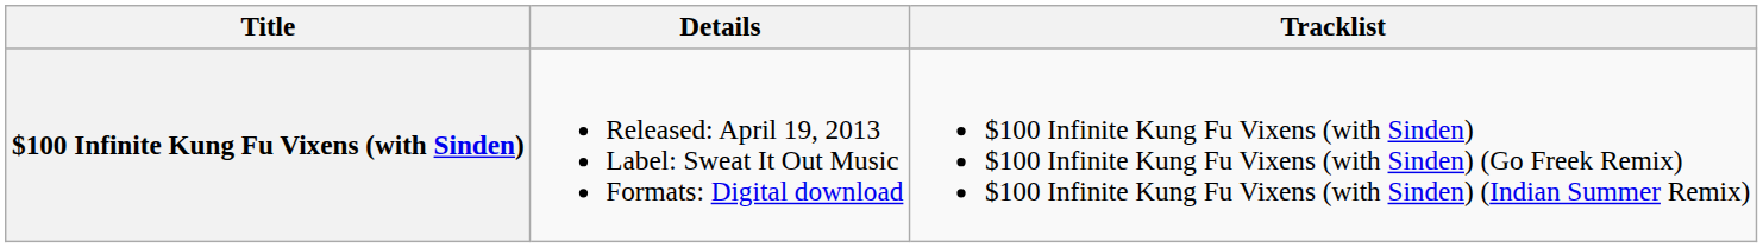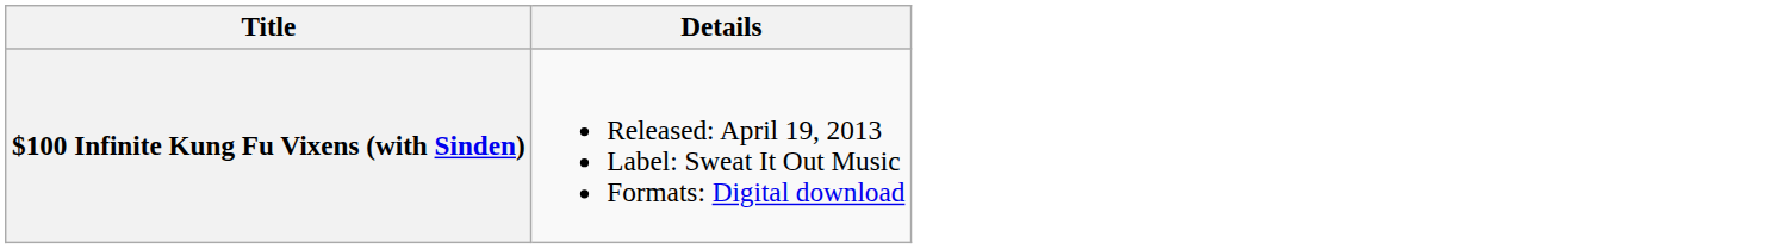 <table class="wikitable plainrowheaders" style="text-align:left;">
 <tr>
 <th scope="col">Title</th>
 <th scope="col">Details</th>
-<th scope="col">Tracklist</th>
 </tr>
 <tr>
 <th scope="row">$100 Infinite Kung Fu Vixens (with <a href='#'>Sinden</a>)</th>
 <td><br><ul><li>Released: April 19, 2013</li><li>Label: Sweat It Out Music</li><li>Formats: <a href='#'>Digital download</a></li></ul></td>
-<td><br><ul><li>$100 Infinite Kung Fu Vixens (with <a href='#'>Sinden</a>)</li><li>$100 Infinite Kung Fu Vixens (with <a href='#'>Sinden</a>) (Go Freek Remix)</li><li>$100 Infinite Kung Fu Vixens (with <a href='#'>Sinden</a>) (<a href='#'>Indian Summer</a> Remix)</li></ul></td>
 </tr>
 </table>
